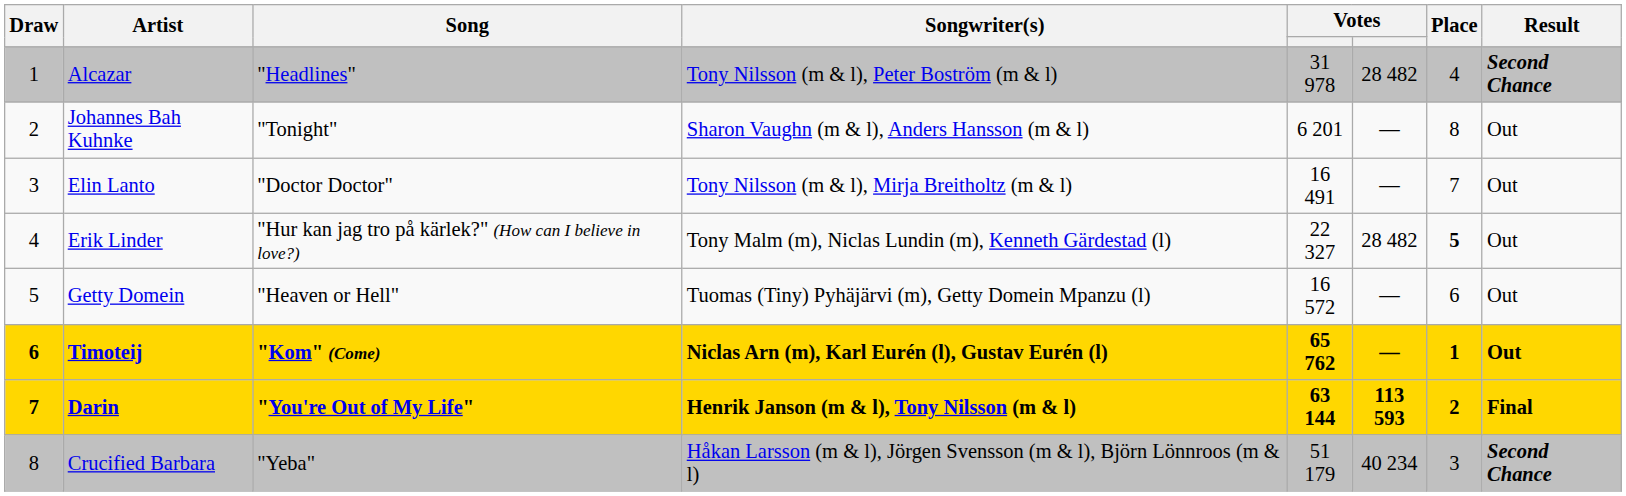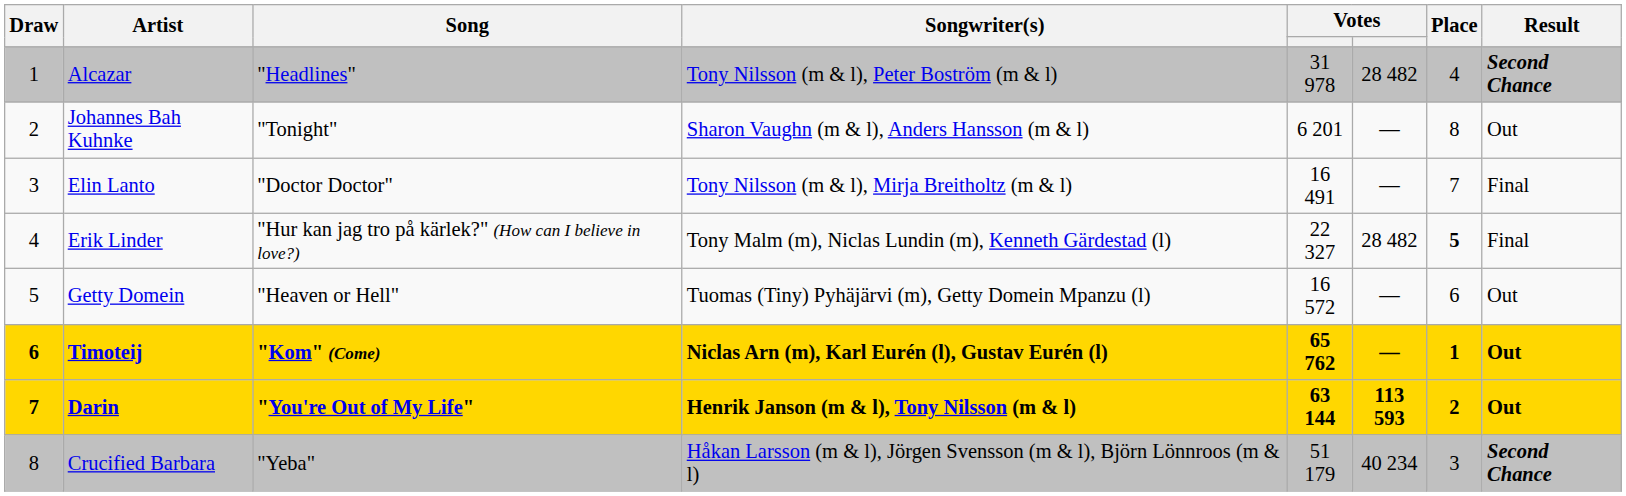 <table class="sortable wikitable" style="margin: 1em auto 1em auto; text-align:center;">
 <tr>
 <th rowspan="2">Draw</th>
 <th rowspan="2">Artist</th>
 <th rowspan="2">Song</th>
 <th rowspan="2">Songwriter(s)</th>
 <th colspan="2" class="unsortable">Votes</th>
 <th rowspan="2">Place</th>
 <th rowspan="2">Result</th>
 </tr>
 <tr>
 <th></th>
 <th></th>
 </tr>
 <tr style="background:silver;">
 <td>1</td>
 <td align="left"><a href='#'>Alcazar</a></td>
 <td align="left">"<a href='#'>Headlines</a>"</td>
 <td align="left"><a href='#'>Tony Nilsson</a> (m & l), <a href='#'>Peter Boström</a> (m & l)</td>
 <td>31 978</td>
 <td>28 482</td>
 <td>4</td>
 <td align="left"><strong><em>Second Chance</em></strong></td>
 </tr>
 <tr>
 <td>2</td>
 <td align="left"><a href='#'>Johannes Bah Kuhnke</a></td>
 <td align="left">"Tonight"</td>
 <td align="left"><a href='#'>Sharon Vaughn</a> (m & l), <a href='#'>Anders Hansson</a> (m & l)</td>
 <td>6 201</td>
 <td>—</td>
 <td>8</td>
 <td align="left">Out</td>
 </tr>
 <tr>
 <td>3</td>
 <td align="left"><a href='#'>Elin Lanto</a></td>
 <td align="left">"Doctor Doctor"</td>
 <td align="left"><a href='#'>Tony Nilsson</a> (m & l), <a href='#'>Mirja Breitholtz</a> (m & l)</td>
 <td>16 491</td>
 <td>—</td>
 <td>7</td>
-<td align="left">Out</td>
+<td align="left">Final</td>
 </tr>
 <tr>
 <td>4</td>
 <td align="left"><a href='#'>Erik Linder</a></td>
 <td align="left">"Hur kan jag tro på kärlek?" <small><em>(How can I believe in love?)</em></small></td>
 <td align="left">Tony Malm (m), Niclas Lundin (m), <a href='#'>Kenneth Gärdestad</a> (l)</td>
 <td>22 327</td>
 <td>28 482</td>
 <td><strong>5</strong></td>
-<td align="left">Out</td>
+<td align="left">Final</td>
 </tr>
 <tr>
 <td>5</td>
 <td align="left"><a href='#'>Getty Domein</a></td>
 <td align="left">"Heaven or Hell"</td>
 <td align="left">Tuomas (Tiny) Pyhäjärvi (m), Getty Domein Mpanzu (l)</td>
 <td>16 572</td>
 <td>—</td>
 <td>6</td>
 <td align="left">Out</td>
 </tr>
 <tr style="font-weight:bold;background:gold;">
 <td><strong>6</strong></td>
 <td align="left"><strong><a href='#'>Timoteij</a></strong></td>
 <td align="left"><strong>"<a href='#'>Kom</a>" <small><em>(Come)</em></small></strong></td>
 <td align="left"><strong>Niclas Arn (m), Karl Eurén (l), Gustav Eurén (l)</strong></td>
 <td><strong>65 762</strong></td>
 <td><strong>—</strong></td>
 <td>1</td>
 <td align="left">Out</td>
 </tr>
 <tr style="font-weight:bold;background:gold;">
 <td><strong>7</strong></td>
 <td align="left"><strong><a href='#'>Darin</a></strong></td>
 <td align="left">"<strong><a href='#'>You're Out of My Life</a></strong>"</td>
 <td align="left"><strong>Henrik Janson (m & l), <a href='#'>Tony Nilsson</a> (m & l)</strong></td>
 <td><strong>63 144</strong></td>
 <td><strong>113 593</strong></td>
 <td>2</td>
-<td align="left">Final</td>
+<td align="left">Out</td>
 </tr>
 <tr style="background:silver;">
 <td>8</td>
 <td align="left"><a href='#'>Crucified Barbara</a></td>
 <td align="left">"Yeba"</td>
 <td align="left"><a href='#'>Håkan Larsson</a> (m & l), Jörgen Svensson (m & l), Björn Lönnroos (m & l)</td>
 <td>51 179</td>
 <td>40 234</td>
 <td>3</td>
 <td align="left"><strong><em>Second Chance</em></strong></td>
 </tr>
 </table>
